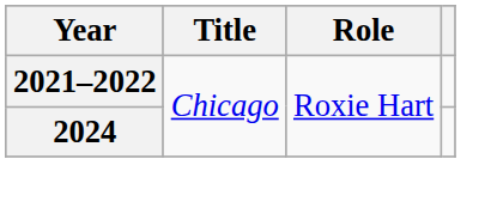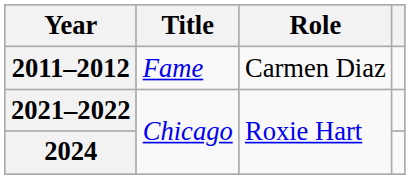 <table class="wikitable plainrowheaders sortable">
 <tr>
 <th scope="col">Year</th>
 <th scope="col">Title</th>
 <th scope="col">Role</th>
 <th scope="col" class="unsortable"></th>
+</tr>
+<tr>
+<th scope="row">2011–2012</th>
+<td><em><a href='#'>Fame</a></em></td>
+<td>Carmen Diaz</td>
+<td style="text-align:center"></td>
 </tr>
 <tr>
 <th scope="row">2021–2022</th>
 <td rowspan="2"><em><a href='#'>Chicago</a></em></td>
 <td rowspan="2"><a href='#'>Roxie Hart</a></td>
 <td style="text-align:center"></td>
 </tr>
 <tr>
 <th scope="row">2024</th>
 <td style="text-align:center"></td>
 </tr>
 </table>
